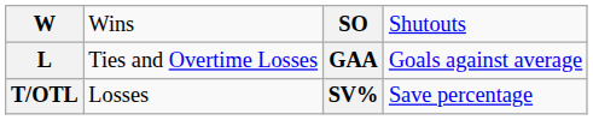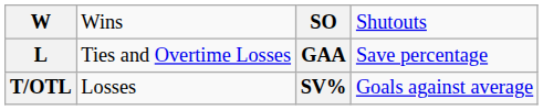 <table class="wikitable" style="font-size:90%;">
 <tr>
 <th>W</th>
 <td>Wins</td>
 <th>SO</th>
 <td><a href='#'>Shutouts</a></td>
 </tr>
 <tr>
 <th>L</th>
 <td>Ties and <a href='#'>Overtime Losses</a></td>
 <th>GAA</th>
-<td><a href='#'>Goals against average</a></td>
+<td><a href='#'>Save percentage</a></td>
 </tr>
 <tr>
 <th>T/OTL</th>
 <td>Losses</td>
 <th>SV%</th>
-<td><a href='#'>Save percentage</a></td>
+<td><a href='#'>Goals against average</a></td>
 </tr>
 </table>
